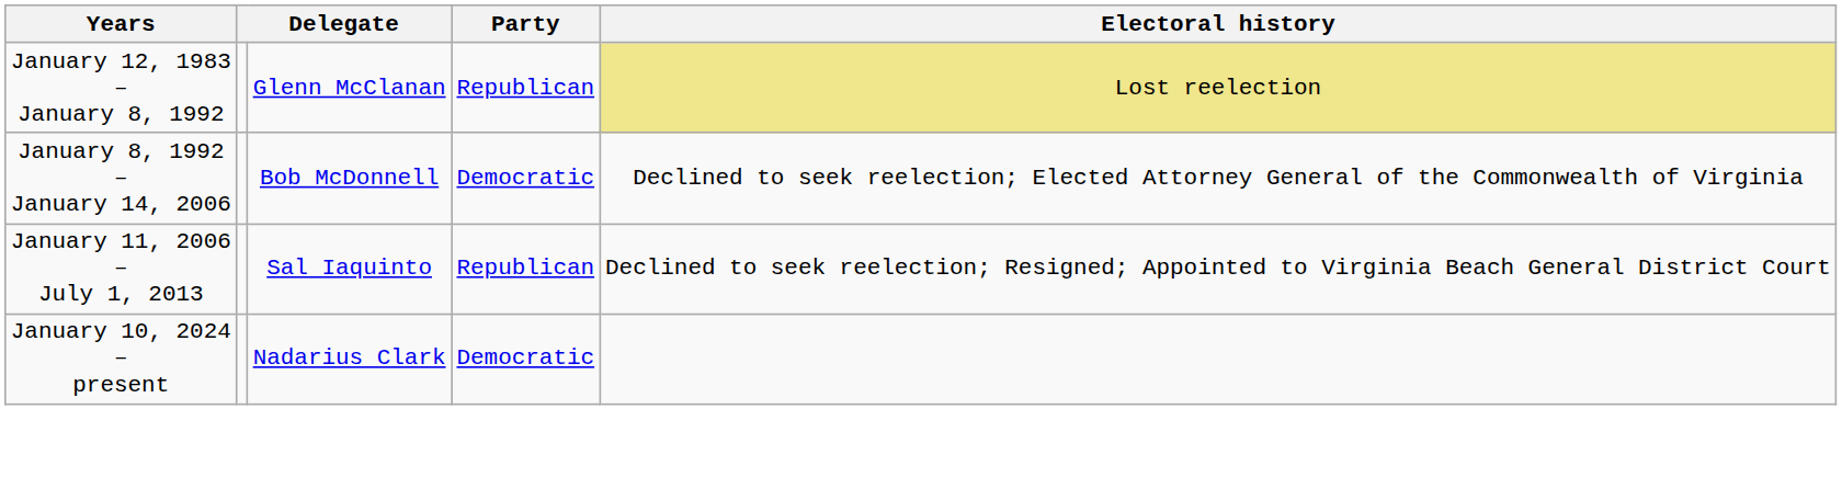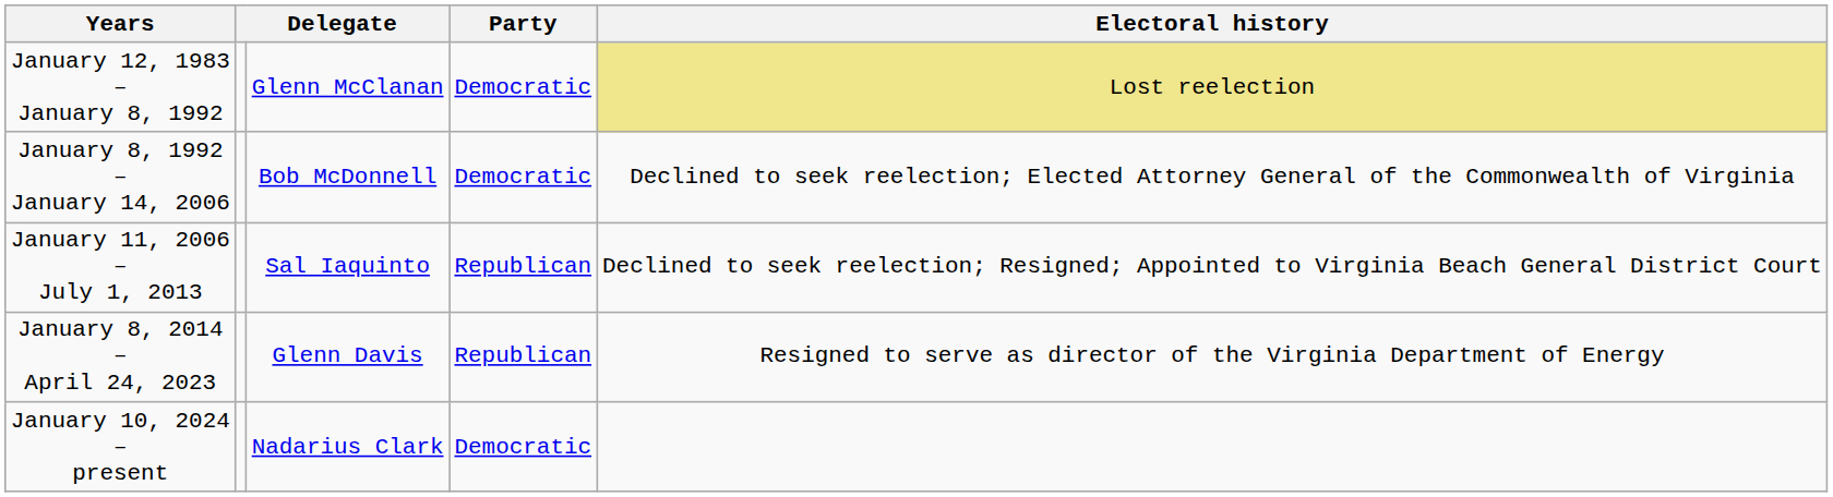 <table class=wikitable style="text-align:center">
 <tr valign=bottom>
 <th>Years</th>
 <th colspan=2>Delegate</th>
 <th>Party</th>
 <th>Electoral history</th>
 </tr>
 <tr>
 <td nowrap><span>January 12, 1983</span><br>–<br><span>January 8, 1992</span></td>
 <td></td>
 <td><a href='#'>Glenn McClanan</a></td>
-<td><a href='#'>Republican</a></td>
+<td><a href='#'>Democratic</a></td>
 <td style="background: khaki;">Lost reelection</td>
 </tr>
 <tr>
 <td nowrap><span>January 8, 1992</span><br>–<br><span>January 14, 2006</span></td>
 <td align=left></td>
 <td><a href='#'>Bob McDonnell</a></td>
 <td><a href='#'>Democratic</a></td>
 <td>Declined to seek reelection; Elected Attorney General of the Commonwealth of Virginia</td>
 </tr>
 <tr>
 <td nowrap><span>January 11, 2006</span><br>–<br><span>July 1, 2013</span></td>
 <td></td>
 <td><a href='#'>Sal Iaquinto</a></td>
 <td><a href='#'>Republican</a></td>
 <td>Declined to seek reelection; Resigned; Appointed to Virginia Beach General District Court</td>
 </tr>
 <tr>
+<td nowrap><span>January 8, 2014</span><br>–<br><span>April 24, 2023</span></td>
+<td align=left></td>
+<td><a href='#'>Glenn Davis</a></td>
+<td><a href='#'>Republican</a></td>
+<td>Resigned to serve as director of the Virginia Department of Energy</td>
+</tr>
+<tr>
 <td nowrap><span>January 10, 2024</span><br>–<br><span>present</span></td>
 <td align=left></td>
 <td><a href='#'>Nadarius Clark</a></td>
 <td><a href='#'>Democratic</a></td>
 <td></td>
 </tr>
 </table>
